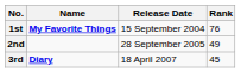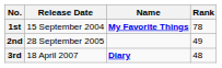 <table class=wikitable style="font-size:small">
 <tr>
 <th>No.</th>
+<th>Release Date</th>
 <th>Name</th>
-<th>Release Date</th>
 <th>Rank</th>
 </tr>
 <tr>
 <th>1st</th>
+<td>15 September 2004</td>
 <td><strong><a href='#'>My Favorite Things</a></strong></td>
-<td>15 September 2004</td>
-<td>76</td>
+<td>78</td>
 </tr>
 <tr>
 <th>2nd</th>
+<td>28 September 2005</td>
 <td></td>
-<td>28 September 2005</td>
 <td>49</td>
 </tr>
 <tr>
 <th>3rd</th>
+<td>18 April 2007</td>
 <td><strong><a href='#'>Diary</a></strong></td>
-<td>18 April 2007</td>
-<td>45</td>
+<td>48</td>
 </tr>
 </table>
